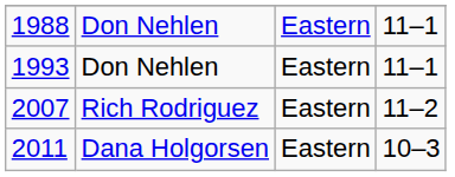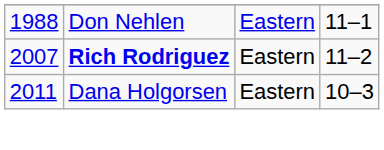 <table class="wikitable">
 <tr>
 </tr>
 <tr>
 <td><a href='#'>1988</a></td>
 <td><a href='#'>Don Nehlen</a></td>
 <td><a href='#'>Eastern</a></td>
 <td>11–1</td>
 </tr>
 <tr>
-<td><a href='#'>1993</a></td>
-<td>Don Nehlen</td>
-<td>Eastern</td>
-<td>11–1</td>
-</tr>
-<tr>
 <td><a href='#'>2007</a></td>
-<td><a href='#'>Rich Rodriguez</a></td>
+<td><strong><a href='#'>Rich Rodriguez</a></strong></td>
 <td>Eastern</td>
 <td>11–2</td>
 </tr>
 <tr>
 <td><a href='#'>2011</a></td>
 <td><a href='#'>Dana Holgorsen</a></td>
 <td>Eastern</td>
 <td>10–3</td>
 </tr>
 </table>
